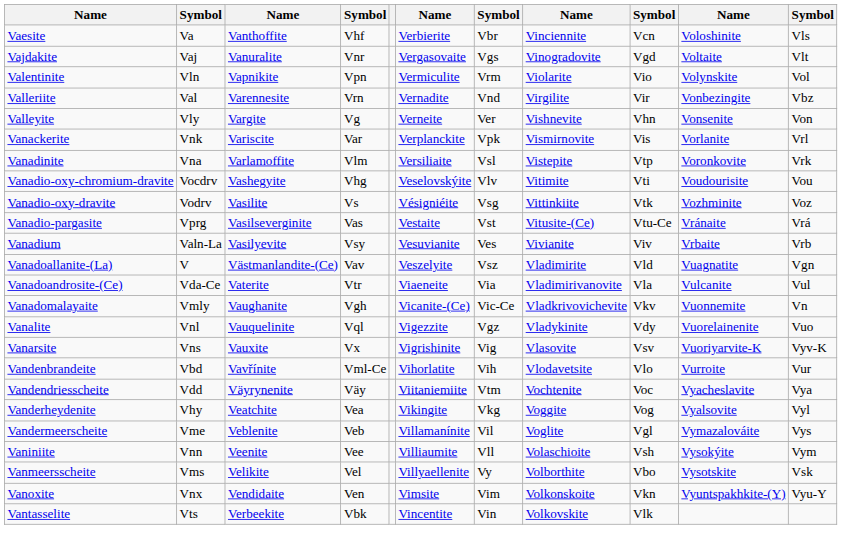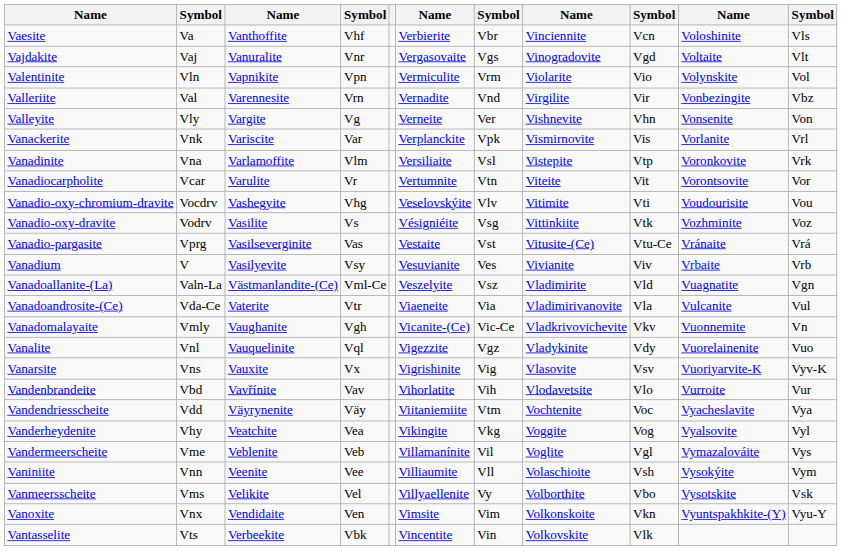 <table class="wikitable">
 <tr>
 <th>Name</th>
 <th>Symbol</th>
 <th>Name</th>
 <th>Symbol</th>
 <th></th>
 <th>Name</th>
 <th>Symbol</th>
 <th>Name</th>
 <th>Symbol</th>
 <th>Name</th>
 <th>Symbol</th>
 </tr>
 <tr>
 <td><a href='#'>Vaesite</a></td>
 <td>Va</td>
 <td><a href='#'>Vanthoffite</a></td>
 <td>Vhf</td>
 <td></td>
 <td><a href='#'>Verbierite</a></td>
 <td>Vbr</td>
 <td><a href='#'>Vinciennite</a></td>
 <td>Vcn</td>
 <td><a href='#'>Voloshinite</a></td>
 <td>Vls</td>
 </tr>
 <tr>
 <td><a href='#'>Vajdakite</a></td>
 <td>Vaj</td>
 <td><a href='#'>Vanuralite</a></td>
 <td>Vnr</td>
 <td></td>
 <td><a href='#'>Vergasovaite</a></td>
 <td>Vgs</td>
 <td><a href='#'>Vinogradovite</a></td>
 <td>Vgd</td>
 <td><a href='#'>Voltaite</a></td>
 <td>Vlt</td>
 </tr>
 <tr>
 <td><a href='#'>Valentinite</a></td>
 <td>Vln</td>
 <td><a href='#'>Vapnikite</a></td>
 <td>Vpn</td>
 <td></td>
 <td><a href='#'>Vermiculite</a></td>
 <td>Vrm</td>
 <td><a href='#'>Violarite</a></td>
 <td>Vio</td>
 <td><a href='#'>Volynskite</a></td>
 <td>Vol</td>
 </tr>
 <tr>
 <td><a href='#'>Valleriite</a></td>
 <td>Val</td>
 <td><a href='#'>Varennesite</a></td>
 <td>Vrn</td>
 <td></td>
 <td><a href='#'>Vernadite</a></td>
 <td>Vnd</td>
 <td><a href='#'>Virgilite</a></td>
 <td>Vir</td>
 <td><a href='#'>Vonbezingite</a></td>
 <td>Vbz</td>
 </tr>
 <tr>
 <td><a href='#'>Valleyite</a></td>
 <td>Vly</td>
 <td><a href='#'>Vargite</a></td>
 <td>Vg</td>
 <td></td>
 <td><a href='#'>Verneite</a></td>
 <td>Ver</td>
 <td><a href='#'>Vishnevite</a></td>
 <td>Vhn</td>
 <td><a href='#'>Vonsenite</a></td>
 <td>Von</td>
 </tr>
 <tr>
 <td><a href='#'>Vanackerite</a></td>
 <td>Vnk</td>
 <td><a href='#'>Variscite</a></td>
 <td>Var</td>
 <td></td>
 <td><a href='#'>Verplanckite</a></td>
 <td>Vpk</td>
 <td><a href='#'>Vismirnovite</a></td>
 <td>Vis</td>
 <td><a href='#'>Vorlanite</a></td>
 <td>Vrl</td>
 </tr>
 <tr>
 <td><a href='#'>Vanadinite</a></td>
 <td>Vna</td>
 <td><a href='#'>Varlamoffite</a></td>
 <td>Vlm</td>
 <td></td>
 <td><a href='#'>Versiliaite</a></td>
 <td>Vsl</td>
 <td><a href='#'>Vistepite</a></td>
 <td>Vtp</td>
 <td><a href='#'>Voronkovite</a></td>
 <td>Vrk</td>
 </tr>
 <tr>
+<td><a href='#'>Vanadiocarpholite</a></td>
+<td>Vcar</td>
+<td><a href='#'>Varulite</a></td>
+<td>Vr</td>
+<td></td>
+<td><a href='#'>Vertumnite</a></td>
+<td>Vtn</td>
+<td><a href='#'>Viteite</a></td>
+<td>Vit</td>
+<td><a href='#'>Vorontsovite</a></td>
+<td>Vor</td>
+</tr>
+<tr>
 <td><a href='#'>Vanadio-oxy-chromium-dravite</a></td>
 <td>Vocdrv</td>
 <td><a href='#'>Vashegyite</a></td>
 <td>Vhg</td>
 <td></td>
 <td><a href='#'>Veselovskýite</a></td>
 <td>Vlv</td>
 <td><a href='#'>Vitimite</a></td>
 <td>Vti</td>
 <td><a href='#'>Voudourisite</a></td>
 <td>Vou</td>
 </tr>
 <tr>
 <td><a href='#'>Vanadio-oxy-dravite</a></td>
 <td>Vodrv</td>
 <td><a href='#'>Vasilite</a></td>
 <td>Vs</td>
 <td></td>
 <td><a href='#'>Vésigniéite</a></td>
 <td>Vsg</td>
 <td><a href='#'>Vittinkiite</a></td>
 <td>Vtk</td>
 <td><a href='#'>Vozhminite</a></td>
 <td>Voz</td>
 </tr>
 <tr>
 <td><a href='#'>Vanadio-pargasite</a></td>
 <td>Vprg</td>
 <td><a href='#'>Vasilseverginite</a></td>
 <td>Vas</td>
 <td></td>
 <td><a href='#'>Vestaite</a></td>
 <td>Vst</td>
 <td><a href='#'>Vitusite-(Ce)</a></td>
 <td>Vtu-Ce</td>
 <td><a href='#'>Vránaite</a></td>
 <td>Vrá</td>
 </tr>
 <tr>
 <td><a href='#'>Vanadium</a></td>
-<td>Valn-La</td>
+<td>V</td>
 <td><a href='#'>Vasilyevite</a></td>
 <td>Vsy</td>
 <td></td>
 <td><a href='#'>Vesuvianite</a></td>
 <td>Ves</td>
 <td><a href='#'>Vivianite</a></td>
 <td>Viv</td>
 <td><a href='#'>Vrbaite</a></td>
 <td>Vrb</td>
 </tr>
 <tr>
 <td><a href='#'>Vanadoallanite-(La)</a></td>
-<td>V</td>
+<td>Valn-La</td>
 <td><a href='#'>Västmanlandite-(Ce)</a></td>
-<td>Vav</td>
+<td>Vml-Ce</td>
 <td></td>
 <td><a href='#'>Veszelyite</a></td>
 <td>Vsz</td>
 <td><a href='#'>Vladimirite</a></td>
 <td>Vld</td>
 <td><a href='#'>Vuagnatite</a></td>
 <td>Vgn</td>
 </tr>
 <tr>
 <td><a href='#'>Vanadoandrosite-(Ce)</a></td>
 <td>Vda-Ce</td>
 <td><a href='#'>Vaterite</a></td>
 <td>Vtr</td>
 <td></td>
 <td><a href='#'>Viaeneite</a></td>
 <td>Via</td>
 <td><a href='#'>Vladimirivanovite</a></td>
 <td>Vla</td>
 <td><a href='#'>Vulcanite</a></td>
 <td>Vul</td>
 </tr>
 <tr>
 <td><a href='#'>Vanadomalayaite</a></td>
 <td>Vmly</td>
 <td><a href='#'>Vaughanite</a></td>
 <td>Vgh</td>
 <td></td>
 <td><a href='#'>Vicanite-(Ce)</a></td>
 <td>Vic-Ce</td>
 <td><a href='#'>Vladkrivovichevite</a></td>
 <td>Vkv</td>
 <td><a href='#'>Vuonnemite</a></td>
 <td>Vn</td>
 </tr>
 <tr>
 <td><a href='#'>Vanalite</a></td>
 <td>Vnl</td>
 <td><a href='#'>Vauquelinite</a></td>
 <td>Vql</td>
 <td></td>
 <td><a href='#'>Vigezzite</a></td>
 <td>Vgz</td>
 <td><a href='#'>Vladykinite</a></td>
 <td>Vdy</td>
 <td><a href='#'>Vuorelainenite</a></td>
 <td>Vuo</td>
 </tr>
 <tr>
 <td><a href='#'>Vanarsite</a></td>
 <td>Vns</td>
 <td><a href='#'>Vauxite</a></td>
 <td>Vx</td>
 <td></td>
 <td><a href='#'>Vigrishinite</a></td>
 <td>Vig</td>
 <td><a href='#'>Vlasovite</a></td>
 <td>Vsv</td>
 <td><a href='#'>Vuoriyarvite-K</a></td>
 <td>Vyv-K</td>
 </tr>
 <tr>
 <td><a href='#'>Vandenbrandeite</a></td>
 <td>Vbd</td>
 <td><a href='#'>Vavřínite</a></td>
-<td>Vml-Ce</td>
+<td>Vav</td>
 <td></td>
 <td><a href='#'>Vihorlatite</a></td>
 <td>Vih</td>
 <td><a href='#'>Vlodavetsite</a></td>
 <td>Vlo</td>
 <td><a href='#'>Vurroite</a></td>
 <td>Vur</td>
 </tr>
 <tr>
 <td><a href='#'>Vandendriesscheite</a></td>
 <td>Vdd</td>
 <td><a href='#'>Väyrynenite</a></td>
 <td>Väy</td>
 <td></td>
 <td><a href='#'>Viitaniemiite</a></td>
 <td>Vtm</td>
 <td><a href='#'>Vochtenite</a></td>
 <td>Voc</td>
 <td><a href='#'>Vyacheslavite</a></td>
 <td>Vya</td>
 </tr>
 <tr>
 <td><a href='#'>Vanderheydenite</a></td>
 <td>Vhy</td>
 <td><a href='#'>Veatchite</a></td>
 <td>Vea</td>
 <td></td>
 <td><a href='#'>Vikingite</a></td>
 <td>Vkg</td>
 <td><a href='#'>Voggite</a></td>
 <td>Vog</td>
 <td><a href='#'>Vyalsovite</a></td>
 <td>Vyl</td>
 </tr>
 <tr>
 <td><a href='#'>Vandermeerscheite</a></td>
 <td>Vme</td>
 <td><a href='#'>Veblenite</a></td>
 <td>Veb</td>
 <td></td>
 <td><a href='#'>Villamanínite</a></td>
 <td>Vil</td>
 <td><a href='#'>Voglite</a></td>
 <td>Vgl</td>
 <td><a href='#'>Vymazalováite</a></td>
 <td>Vys</td>
 </tr>
 <tr>
 <td><a href='#'>Vaniniite</a></td>
 <td>Vnn</td>
 <td><a href='#'>Veenite</a></td>
 <td>Vee</td>
 <td></td>
 <td><a href='#'>Villiaumite</a></td>
 <td>Vll</td>
 <td><a href='#'>Volaschioite</a></td>
 <td>Vsh</td>
 <td><a href='#'>Vysokýite</a></td>
 <td>Vym</td>
 </tr>
 <tr>
 <td><a href='#'>Vanmeersscheite</a></td>
 <td>Vms</td>
 <td><a href='#'>Velikite</a></td>
 <td>Vel</td>
 <td></td>
 <td><a href='#'>Villyaellenite</a></td>
 <td>Vy</td>
 <td><a href='#'>Volborthite</a></td>
 <td>Vbo</td>
 <td><a href='#'>Vysotskite</a></td>
 <td>Vsk</td>
 </tr>
 <tr>
 <td><a href='#'>Vanoxite</a></td>
 <td>Vnx</td>
 <td><a href='#'>Vendidaite</a></td>
 <td>Ven</td>
 <td></td>
 <td><a href='#'>Vimsite</a></td>
 <td>Vim</td>
 <td><a href='#'>Volkonskoite</a></td>
 <td>Vkn</td>
 <td><a href='#'>Vyuntspakhkite-(Y)</a></td>
 <td>Vyu-Y</td>
 </tr>
 <tr>
 <td><a href='#'>Vantasselite</a></td>
 <td>Vts</td>
 <td><a href='#'>Verbeekite</a></td>
 <td>Vbk</td>
 <td></td>
 <td><a href='#'>Vincentite</a></td>
 <td>Vin</td>
 <td><a href='#'>Volkovskite</a></td>
 <td>Vlk</td>
 <td></td>
 <td></td>
 </tr>
 </table>
